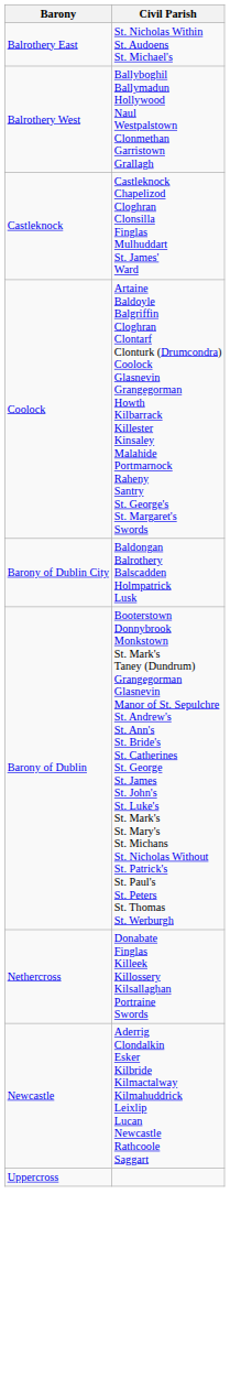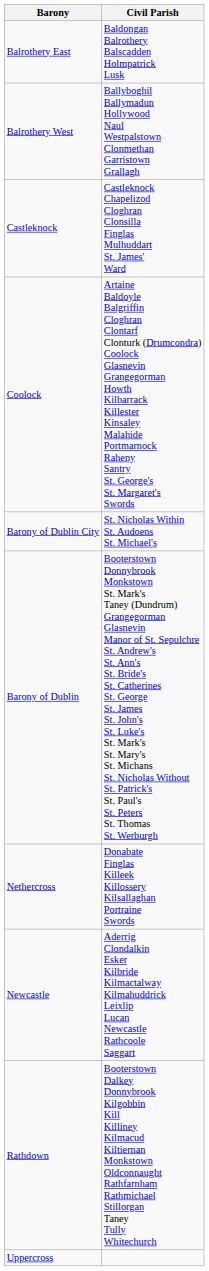 <table class="wikitable">
 <tr>
 <th align=left>Barony</th>
 <th align=left>Civil Parish</th>
 </tr>
 <tr>
 <td><a href='#'>Balrothery East</a></td>
-<td><a href='#'>St. Nicholas Within</a><br><a href='#'>St. Audoens</a><br><a href='#'>St. Michael's</a></td>
+<td><a href='#'>Baldongan</a><br><a href='#'>Balrothery</a><br><a href='#'>Balscadden</a><br><a href='#'>Holmpatrick</a><br><a href='#'>Lusk</a></td>
 </tr>
 <tr>
 <td><a href='#'>Balrothery West</a></td>
 <td><a href='#'>Ballyboghil</a><br><a href='#'>Ballymadun</a><br><a href='#'>Hollywood</a><br><a href='#'>Naul</a><br><a href='#'>Westpalstown</a><br><a href='#'>Clonmethan</a><br><a href='#'>Garristown</a><br><a href='#'>Grallagh</a></td>
 </tr>
 <tr>
 <td><a href='#'>Castleknock</a></td>
 <td><a href='#'>Castleknock</a><br><a href='#'>Chapelizod</a><br><a href='#'>Cloghran</a><br><a href='#'>Clonsilla</a><br><a href='#'>Finglas</a><br><a href='#'>Mulhuddart</a><br><a href='#'>St. James'</a><br><a href='#'>Ward</a></td>
 </tr>
 <tr>
 <td><a href='#'>Coolock</a></td>
 <td><a href='#'>Artaine</a><br><a href='#'>Baldoyle</a><br><a href='#'>Balgriffin</a><br><a href='#'>Cloghran</a><br><a href='#'>Clontarf</a><br>Clonturk (<a href='#'>Drumcondra</a>)<br><a href='#'>Coolock</a><br><a href='#'>Glasnevin</a><br><a href='#'>Grangegorman</a><br><a href='#'>Howth</a><br><a href='#'>Kilbarrack</a><br><a href='#'>Killester</a><br><a href='#'>Kinsaley</a><br><a href='#'>Malahide</a><br><a href='#'>Portmarnock</a><br><a href='#'>Raheny</a><br><a href='#'>Santry</a><br><a href='#'>St. George's</a><br><a href='#'>St. Margaret's</a><br><a href='#'>Swords</a></td>
 </tr>
 <tr>
 <td><a href='#'>Barony of Dublin City</a></td>
-<td><a href='#'>Baldongan</a><br><a href='#'>Balrothery</a><br><a href='#'>Balscadden</a><br><a href='#'>Holmpatrick</a><br><a href='#'>Lusk</a></td>
+<td><a href='#'>St. Nicholas Within</a><br><a href='#'>St. Audoens</a><br><a href='#'>St. Michael's</a></td>
 </tr>
 <tr>
 <td><a href='#'>Barony of Dublin</a></td>
 <td><a href='#'>Booterstown</a><br><a href='#'>Donnybrook</a><br><a href='#'>Monkstown</a><br>St. Mark's<br>Taney (Dundrum)<br><a href='#'>Grangegorman</a><br><a href='#'>Glasnevin</a><br><a href='#'>Manor of St. Sepulchre</a><br><a href='#'>St. Andrew's</a><br><a href='#'>St. Ann's</a><br><a href='#'>St. Bride's</a><br><a href='#'>St. Catherines</a><br><a href='#'>St. George</a><br><a href='#'>St. James</a><br><a href='#'>St. John's</a><br><a href='#'>St. Luke's</a><br>St. Mark's<br>St. Mary's<br>St. Michans<br><a href='#'>St. Nicholas Without</a><br><a href='#'>St. Patrick's</a><br>St. Paul's<br><a href='#'>St. Peters</a><br>St. Thomas<br><a href='#'>St. Werburgh</a></td>
 </tr>
 <tr>
 <td><a href='#'>Nethercross</a></td>
 <td><a href='#'>Donabate</a><br><a href='#'>Finglas</a><br><a href='#'>Killeek</a><br><a href='#'>Killossery</a><br><a href='#'>Kilsallaghan</a><br><a href='#'>Portraine</a><br><a href='#'>Swords</a></td>
 </tr>
 <tr>
 <td><a href='#'>Newcastle</a></td>
 <td><a href='#'>Aderrig</a><br><a href='#'>Clondalkin</a><br><a href='#'>Esker</a><br><a href='#'>Kilbride</a><br><a href='#'>Kilmactalway</a><br><a href='#'>Kilmahuddrick</a><br><a href='#'>Leixlip</a><br><a href='#'>Lucan</a><br><a href='#'>Newcastle</a><br><a href='#'>Rathcoole</a><br><a href='#'>Saggart</a></td>
 </tr>
 <tr>
+<td><a href='#'>Rathdown</a></td>
+<td><a href='#'>Booterstown</a><br><a href='#'>Dalkey</a><br><a href='#'>Donnybrook</a><br><a href='#'>Kilgobbin</a><br><a href='#'>Kill</a><br><a href='#'>Killiney</a><br><a href='#'>Kilmacud</a><br><a href='#'>Kiltiernan</a><br><a href='#'>Monkstown</a><br><a href='#'>Oldconnaught</a><br><a href='#'>Rathfarnham</a><br><a href='#'>Rathmichael</a><br><a href='#'>Stillorgan</a><br>Taney<br><a href='#'>Tully</a><br><a href='#'>Whitechurch</a></td>
+</tr>
+<tr>
 <td><a href='#'>Uppercross</a></td>
 <td></td>
 </tr>
 </table>
